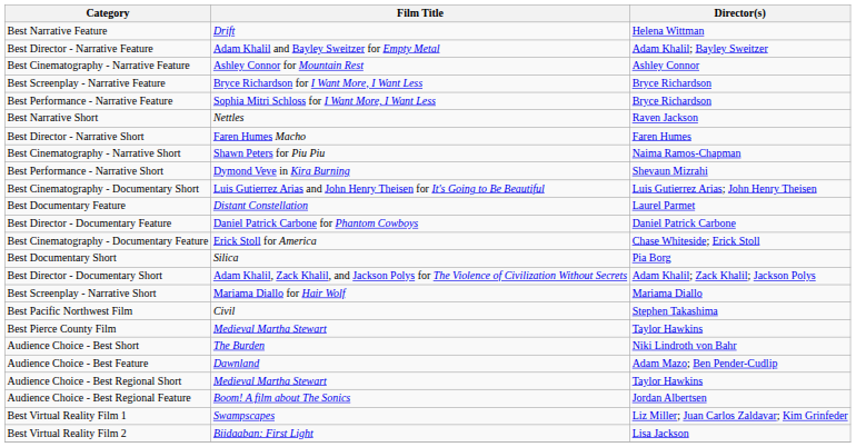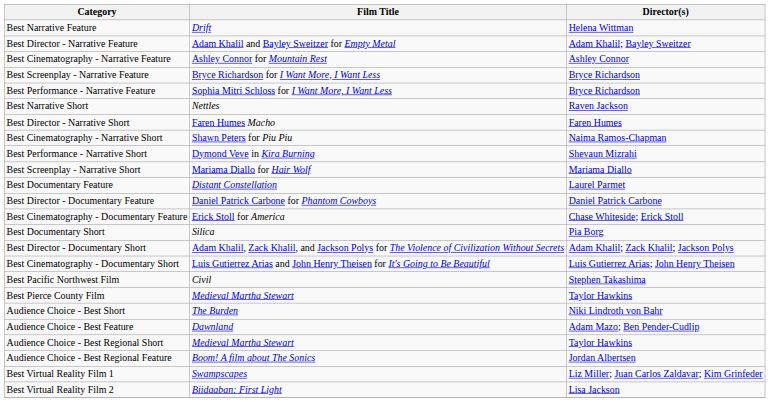 <table class="wikitable">
 <tr>
 <th>Category</th>
 <th>Film Title</th>
 <th>Director(s)</th>
 </tr>
 <tr>
 <td>Best Narrative Feature</td>
 <td><em><a href='#'>Drift</a></em></td>
 <td><a href='#'>Helena Wittman</a></td>
 </tr>
 <tr>
 <td>Best Director - Narrative Feature</td>
 <td><a href='#'>Adam Khalil</a> and <a href='#'>Bayley Sweitzer</a> for <em><a href='#'>Empty Metal</a></em></td>
 <td><a href='#'>Adam Khalil</a>; <a href='#'>Bayley Sweitzer</a></td>
 </tr>
 <tr>
 <td>Best Cinematography - Narrative Feature</td>
 <td><a href='#'>Ashley Connor</a> for <em><a href='#'>Mountain Rest</a></em></td>
 <td><a href='#'>Ashley Connor</a></td>
 </tr>
 <tr>
 <td>Best Screenplay - Narrative Feature</td>
 <td><a href='#'>Bryce Richardson</a> for <em><a href='#'>I Want More, I Want Less</a></em></td>
 <td><a href='#'>Bryce Richardson</a></td>
 </tr>
 <tr>
 <td>Best Performance - Narrative Feature</td>
 <td><a href='#'>Sophia Mitri Schloss</a> for <em><a href='#'>I Want More, I Want Less</a></em></td>
 <td><a href='#'>Bryce Richardson</a></td>
 </tr>
 <tr>
 <td>Best Narrative Short</td>
 <td><em>Nettles</em></td>
 <td><a href='#'>Raven Jackson</a></td>
 </tr>
 <tr>
 <td>Best Director - Narrative Short</td>
 <td><a href='#'>Faren Humes</a> <em>Macho</em></td>
 <td><a href='#'>Faren Humes</a></td>
 </tr>
 <tr>
 <td>Best Cinematography - Narrative Short</td>
 <td><a href='#'>Shawn Peters</a> for <em>Piu Piu</em></td>
 <td><a href='#'>Naima Ramos-Chapman</a></td>
 </tr>
 <tr>
 <td>Best Performance - Narrative Short</td>
 <td><a href='#'>Dymond Veve</a> in <em><a href='#'>Kira Burning</a></em></td>
 <td><a href='#'>Shevaun Mizrahi</a></td>
 </tr>
 <tr>
-<td>Best Cinematography - Documentary Short</td>
-<td><a href='#'>Luis Gutierrez Arias</a> and <a href='#'>John Henry Theisen</a> for <em><a href='#'>It's Going to Be Beautiful</a></em></td>
-<td><a href='#'>Luis Gutierrez Arias</a>; <a href='#'>John Henry Theisen</a></td>
+<td>Best Screenplay - Narrative Short</td>
+<td><a href='#'>Mariama Diallo</a> for <em><a href='#'>Hair Wolf</a></em></td>
+<td><a href='#'>Mariama Diallo</a></td>
 </tr>
 <tr>
 <td>Best Documentary Feature</td>
 <td><em><a href='#'>Distant Constellation</a></em></td>
 <td><a href='#'>Laurel Parmet</a></td>
 </tr>
 <tr>
 <td>Best Director - Documentary Feature</td>
 <td><a href='#'>Daniel Patrick Carbone</a> for <em><a href='#'>Phantom Cowboys</a></em></td>
 <td><a href='#'>Daniel Patrick Carbone</a></td>
 </tr>
 <tr>
 <td>Best Cinematography - Documentary Feature</td>
 <td><a href='#'>Erick Stoll</a> for <em>America</em></td>
 <td><a href='#'>Chase Whiteside</a>; <a href='#'>Erick Stoll</a></td>
 </tr>
 <tr>
 <td>Best Documentary Short</td>
 <td><em>Silica</em></td>
 <td><a href='#'>Pia Borg</a></td>
 </tr>
 <tr>
 <td>Best Director - Documentary Short</td>
 <td><a href='#'>Adam Khalil</a>, <a href='#'>Zack Khalil</a>, and <a href='#'>Jackson Polys</a> for <em><a href='#'>The Violence of Civilization Without Secrets</a></em></td>
 <td><a href='#'>Adam Khalil</a>; <a href='#'>Zack Khalil</a>; <a href='#'>Jackson Polys</a></td>
 </tr>
 <tr>
-<td>Best Screenplay - Narrative Short</td>
-<td><a href='#'>Mariama Diallo</a> for <em><a href='#'>Hair Wolf</a></em></td>
-<td><a href='#'>Mariama Diallo</a></td>
+<td>Best Cinematography - Documentary Short</td>
+<td><a href='#'>Luis Gutierrez Arias</a> and <a href='#'>John Henry Theisen</a> for <em><a href='#'>It's Going to Be Beautiful</a></em></td>
+<td><a href='#'>Luis Gutierrez Arias</a>; <a href='#'>John Henry Theisen</a></td>
 </tr>
 <tr>
 <td>Best Pacific Northwest Film</td>
 <td><em>Civil</em></td>
 <td><a href='#'>Stephen Takashima</a></td>
 </tr>
 <tr>
 <td>Best Pierce County Film</td>
 <td><em><a href='#'>Medieval Martha Stewart</a></em></td>
 <td><a href='#'>Taylor Hawkins</a></td>
 </tr>
 <tr>
 <td>Audience Choice - Best Short</td>
 <td><em><a href='#'>The Burden</a></em></td>
 <td><a href='#'>Niki Lindroth von Bahr</a></td>
 </tr>
 <tr>
 <td>Audience Choice - Best Feature</td>
 <td><em><a href='#'>Dawnland</a></em></td>
 <td><a href='#'>Adam Mazo</a>; <a href='#'>Ben Pender-Cudlip</a></td>
 </tr>
 <tr>
 <td>Audience Choice - Best Regional Short</td>
 <td><em><a href='#'>Medieval Martha Stewart</a></em></td>
 <td><a href='#'>Taylor Hawkins</a></td>
 </tr>
 <tr>
 <td>Audience Choice - Best Regional Feature</td>
 <td><em><a href='#'>Boom! A film about The Sonics</a></em></td>
 <td><a href='#'>Jordan Albertsen</a></td>
 </tr>
 <tr>
 <td>Best Virtual Reality Film 1</td>
 <td><em><a href='#'>Swampscapes</a></em></td>
 <td><a href='#'>Liz Miller</a>; <a href='#'>Juan Carlos Zaldavar</a>; <a href='#'>Kim Grinfeder</a></td>
 </tr>
 <tr>
 <td>Best Virtual Reality Film 2</td>
 <td><em><a href='#'>Biidaaban: First Light</a></em></td>
 <td><a href='#'>Lisa Jackson</a></td>
 </tr>
 <tr>
 </tr>
 </table>
